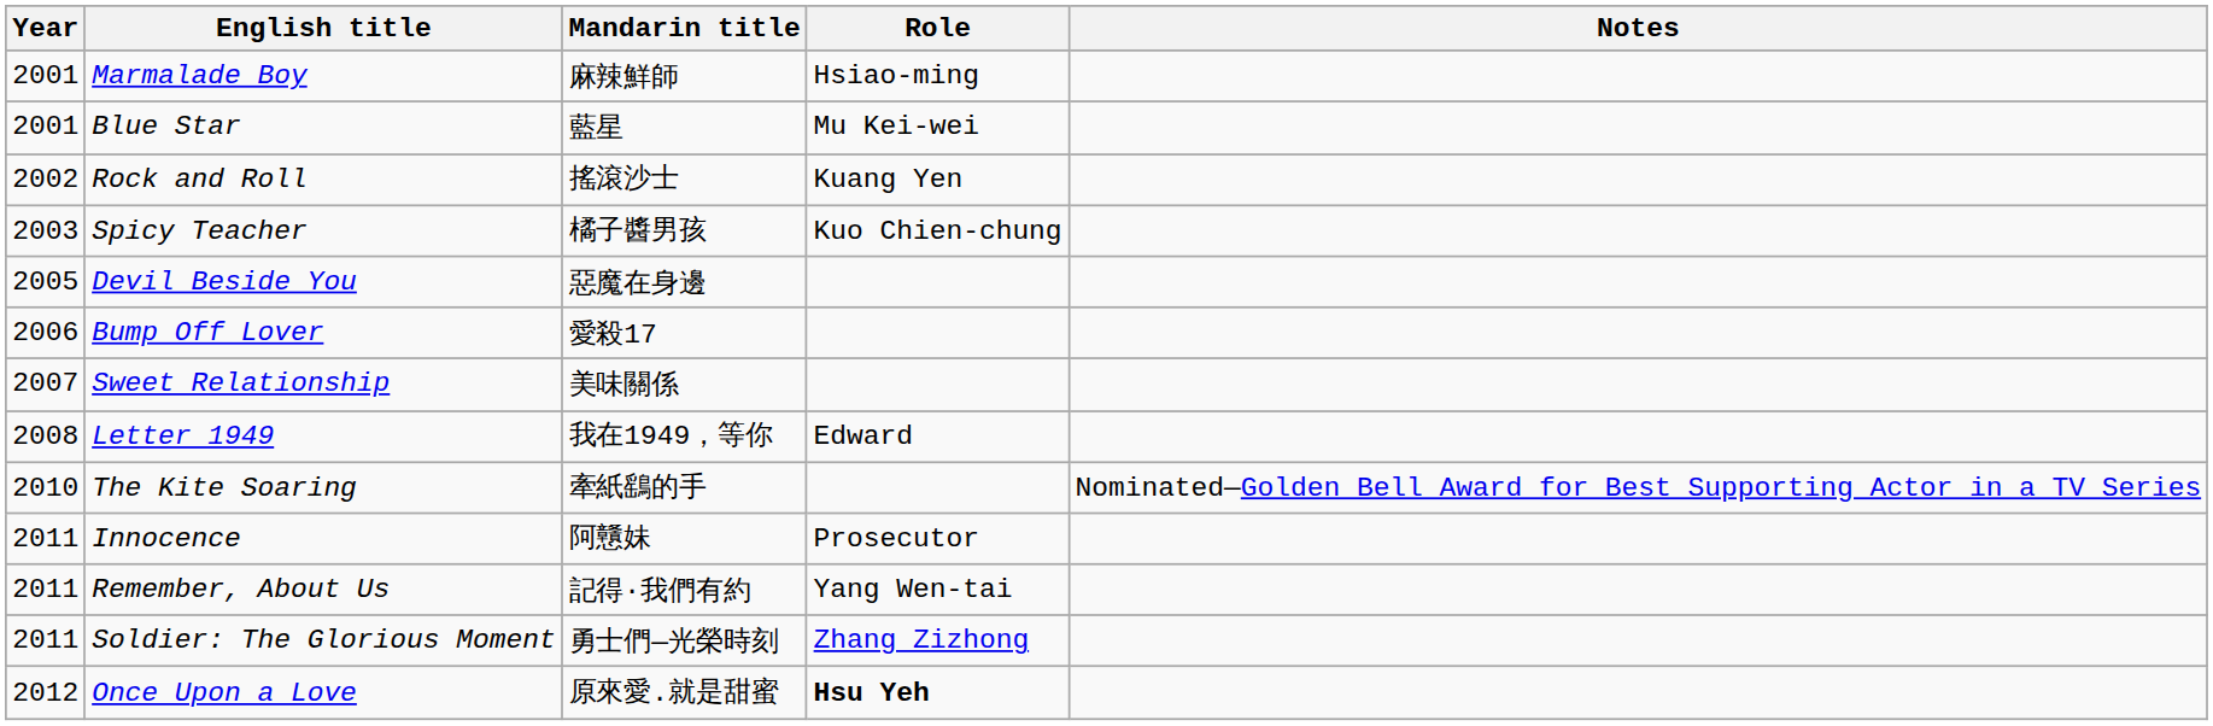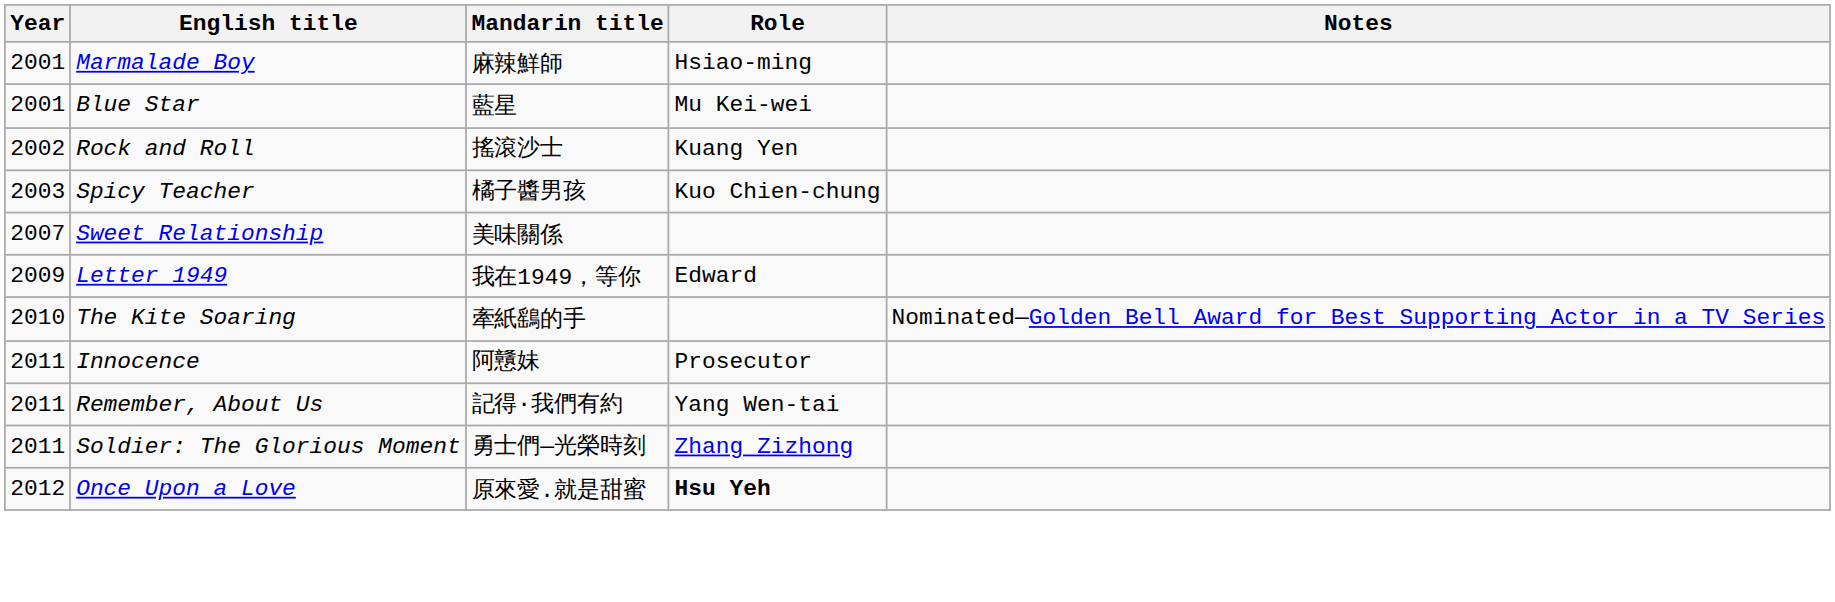 <table class="wikitable sortable">
 <tr>
 <th>Year</th>
 <th>English title</th>
 <th>Mandarin title</th>
 <th>Role</th>
 <th class="unsortable">Notes</th>
 </tr>
 <tr>
 <td>2001</td>
 <td><em><a href='#'>Marmalade Boy</a></em></td>
 <td>麻辣鮮師</td>
 <td>Hsiao-ming</td>
 <td></td>
 </tr>
 <tr>
 <td>2001</td>
 <td><em>Blue Star</em></td>
 <td>藍星</td>
 <td>Mu Kei-wei</td>
 <td></td>
 </tr>
 <tr>
 <td>2002</td>
 <td><em>Rock and Roll</em></td>
 <td>搖滾沙士</td>
 <td>Kuang Yen</td>
 <td></td>
 </tr>
 <tr>
 <td>2003</td>
 <td><em>Spicy Teacher</em></td>
 <td>橘子醬男孩</td>
 <td>Kuo Chien-chung</td>
 <td></td>
 </tr>
 <tr>
-<td>2005</td>
-<td><em><a href='#'>Devil Beside You</a></em></td>
-<td>惡魔在身邊</td>
-<td></td>
-<td></td>
-</tr>
-<tr>
-<td>2006</td>
-<td><em><a href='#'>Bump Off Lover</a></em></td>
-<td>愛殺17</td>
-<td></td>
-<td></td>
-</tr>
-<tr>
 <td>2007</td>
 <td><em><a href='#'>Sweet Relationship</a></em></td>
 <td>美味關係</td>
 <td></td>
 <td></td>
 </tr>
 <tr>
-<td>2008</td>
+<td>2009</td>
 <td><em><a href='#'>Letter 1949</a></em></td>
 <td>我在1949，等你</td>
 <td>Edward</td>
 <td></td>
 </tr>
 <tr>
 <td>2010</td>
 <td><em>The Kite Soaring</em></td>
 <td>牽紙鷂的手</td>
 <td></td>
 <td>Nominated—<a href='#'>Golden Bell Award for Best Supporting Actor in a TV Series</a></td>
 </tr>
 <tr>
 <td>2011</td>
 <td><em>Innocence</em></td>
 <td>阿戇妹</td>
 <td>Prosecutor</td>
 <td></td>
 </tr>
 <tr>
 <td>2011</td>
 <td><em>Remember, About Us</em></td>
 <td>記得·我們有約</td>
 <td>Yang Wen-tai</td>
 <td></td>
 </tr>
 <tr>
 <td>2011</td>
 <td><em>Soldier: The Glorious Moment</em></td>
 <td>勇士們—光榮時刻</td>
 <td><a href='#'>Zhang Zizhong</a></td>
 <td></td>
 </tr>
 <tr>
 <td>2012</td>
 <td><em><a href='#'>Once Upon a Love</a></em></td>
 <td>原來愛.就是甜蜜</td>
 <td><strong>Hsu Yeh</strong></td>
 <td></td>
 </tr>
 </table>
